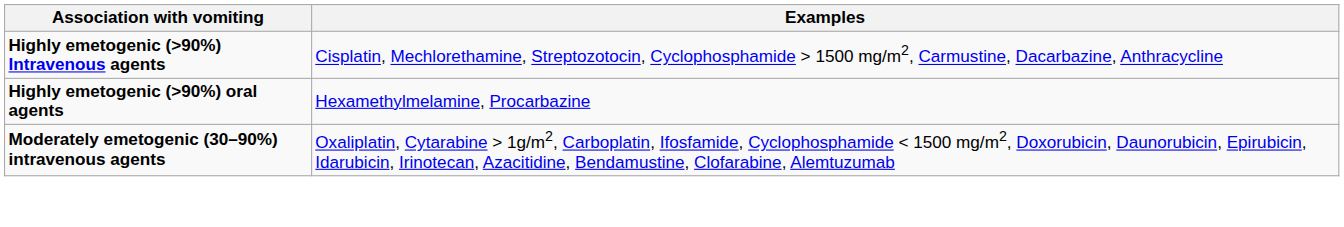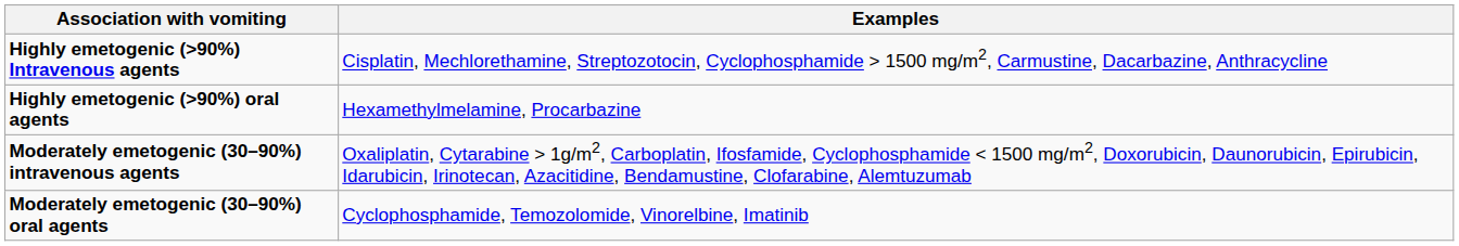 <table class="wikitable">
 <tr>
 <th>Association with vomiting</th>
 <th>Examples</th>
 </tr>
 <tr>
 <td><strong>Highly emetogenic (>90%) <a href='#'>Intravenous</a> agents</strong></td>
 <td><a href='#'>Cisplatin</a>, <a href='#'>Mechlorethamine</a>, <a href='#'>Streptozotocin</a>, <a href='#'>Cyclophosphamide</a> > 1500 mg/m<sup>2</sup>, <a href='#'>Carmustine</a>, <a href='#'>Dacarbazine</a>, <a href='#'>Anthracycline</a></td>
 </tr>
 <tr>
 <td><strong>Highly emetogenic (>90%) oral agents</strong> </td>
 <td><a href='#'>Hexamethylmelamine</a>, <a href='#'>Procarbazine</a></td>
 </tr>
 <tr>
 <td><strong>Moderately emetogenic (30–90%) intravenous agents</strong> </td>
 <td><a href='#'>Oxaliplatin</a>, <a href='#'>Cytarabine</a> > 1g/m<sup>2</sup>, <a href='#'>Carboplatin</a>, <a href='#'>Ifosfamide</a>, <a href='#'>Cyclophosphamide</a> < 1500 mg/m<sup>2</sup>, <a href='#'>Doxorubicin</a>, <a href='#'>Daunorubicin</a>, <a href='#'>Epirubicin</a>, <a href='#'>Idarubicin</a>, <a href='#'>Irinotecan</a>, <a href='#'>Azacitidine</a>, <a href='#'>Bendamustine</a>, <a href='#'>Clofarabine</a>, <a href='#'>Alemtuzumab</a></td>
 </tr>
+<tr>
+<td><strong>Moderately emetogenic (30–90%) oral agents</strong> </td>
+<td><a href='#'>Cyclophosphamide</a>, <a href='#'>Temozolomide</a>, <a href='#'>Vinorelbine</a>, <a href='#'>Imatinib</a></td>
+</tr>
 </table>
